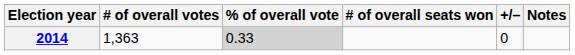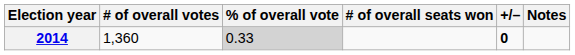 <table class=wikitable>
 <tr>
 <th>Election year</th>
 <th># of overall votes</th>
 <th>% of overall vote</th>
 <th># of overall seats won</th>
 <th>+/–</th>
 <th>Notes</th>
 </tr>
 <tr>
 <th><a href='#'>2014</a></th>
-<td>1,363</td>
+<td>1,360</td>
 <td style="background: lightgrey;">0.33</td>
 <td></td>
-<td> 0</td>
+<td><strong> 0</strong></td>
 <td></td>
 </tr>
 </table>
